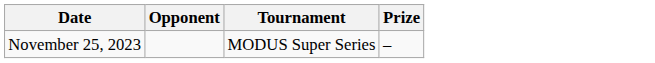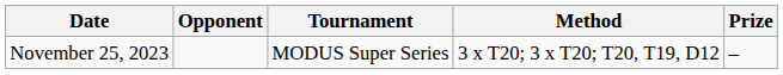 <table class="wikitable">
 <tr>
 <th>Date</th>
 <th>Opponent</th>
 <th>Tournament</th>
+<th>Method</th>
 <th>Prize</th>
 </tr>
 <tr>
 <td>November 25, 2023</td>
 <td></td>
 <td>MODUS Super Series</td>
+<td>3 x T20; 3 x T20; T20, T19, D12</td>
 <td>–</td>
 </tr>
 </table>
